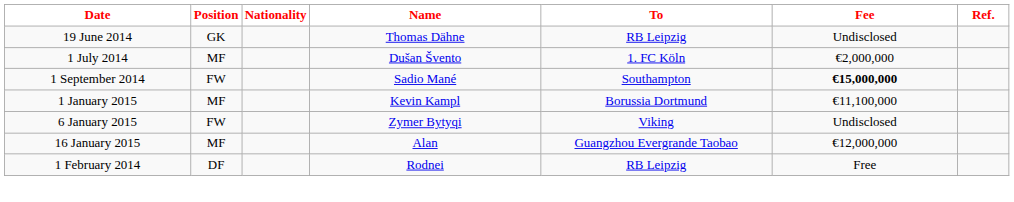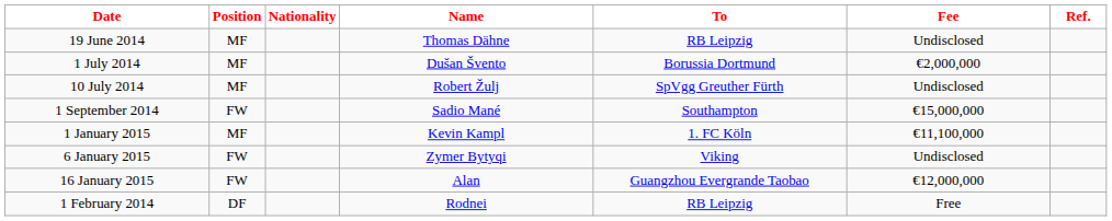 <table class="wikitable"  style="text-align:center; font-size:90%; ">
 <tr>
 <th style="background:#FFFFFF; color:#FF0000; width:200px;">Date</th>
 <th style="background:#FFFFFF; color:#FF0000; width:50px;">Position</th>
 <th style="background:#FFFFFF; color:#FF0000; width:50px;">Nationality</th>
 <th style="background:#FFFFFF; color:#FF0000; width:250px;">Name</th>
 <th style="background:#FFFFFF; color:#FF0000; width:250px;">To</th>
 <th style="background:#FFFFFF; color:#FF0000; width:200px;">Fee</th>
 <th style="background:#FFFFFF; color:#FF0000; width:50px;">Ref.</th>
 </tr>
 <tr>
 <td>19 June 2014</td>
-<td>GK</td>
+<td>MF</td>
 <td></td>
 <td><a href='#'>Thomas Dähne</a></td>
 <td><a href='#'>RB Leipzig</a></td>
 <td>Undisclosed</td>
 <td></td>
 </tr>
 <tr>
 <td>1 July 2014</td>
 <td>MF</td>
 <td></td>
 <td><a href='#'>Dušan Švento</a></td>
-<td><a href='#'>1. FC Köln</a></td>
+<td><a href='#'>Borussia Dortmund</a></td>
 <td>€2,000,000</td>
+<td></td>
+</tr>
+<tr>
+<td>10 July 2014</td>
+<td>MF</td>
+<td></td>
+<td><a href='#'>Robert Žulj</a></td>
+<td><a href='#'>SpVgg Greuther Fürth</a></td>
+<td>Undisclosed</td>
 <td></td>
 </tr>
 <tr>
 <td>1 September 2014</td>
 <td>FW</td>
 <td></td>
 <td><a href='#'>Sadio Mané</a></td>
 <td><a href='#'>Southampton</a></td>
-<td><strong>€15,000,000</strong></td>
+<td>€15,000,000</td>
 <td></td>
 </tr>
 <tr>
 <td>1 January 2015</td>
 <td>MF</td>
 <td></td>
 <td><a href='#'>Kevin Kampl</a></td>
-<td><a href='#'>Borussia Dortmund</a></td>
+<td><a href='#'>1. FC Köln</a></td>
 <td>€11,100,000</td>
 <td></td>
 </tr>
 <tr>
 <td>6 January 2015</td>
 <td>FW</td>
 <td></td>
 <td><a href='#'>Zymer Bytyqi</a></td>
 <td><a href='#'>Viking</a></td>
 <td>Undisclosed</td>
 <td></td>
 </tr>
 <tr>
 <td>16 January 2015</td>
-<td>MF</td>
+<td>FW</td>
 <td></td>
 <td><a href='#'>Alan</a></td>
 <td><a href='#'>Guangzhou Evergrande Taobao</a></td>
 <td>€12,000,000</td>
 <td></td>
 </tr>
 <tr>
 <td>1 February 2014</td>
 <td>DF</td>
 <td></td>
 <td><a href='#'>Rodnei</a></td>
 <td><a href='#'>RB Leipzig</a></td>
 <td>Free</td>
 <td></td>
 </tr>
 </table>
